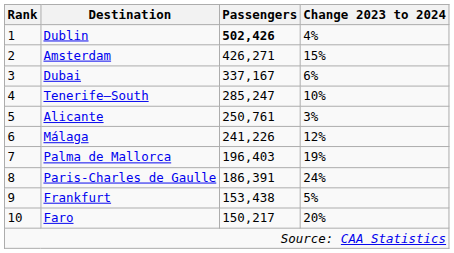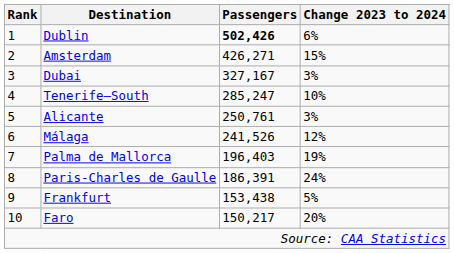 <table class="wikitable sortable" style="width:align">
 <tr>
 <th>Rank</th>
 <th>Destination</th>
 <th>Passengers</th>
 <th>Change 2023 to 2024</th>
 </tr>
 <tr>
 <td>1</td>
 <td><a href='#'>Dublin</a></td>
 <td><strong>502,426</strong></td>
-<td> 4%</td>
+<td> 6%</td>
 </tr>
 <tr>
 <td>2</td>
 <td><a href='#'>Amsterdam</a></td>
 <td>426,271</td>
 <td> 15%</td>
 </tr>
 <tr>
 <td>3</td>
 <td><a href='#'>Dubai</a></td>
-<td>337,167</td>
-<td> 6%</td>
+<td>327,167</td>
+<td> 3%</td>
 </tr>
 <tr>
 <td>4</td>
 <td><a href='#'>Tenerife–South</a></td>
 <td>285,247</td>
 <td> 10%</td>
 </tr>
 <tr>
 <td>5</td>
 <td><a href='#'>Alicante</a></td>
 <td>250,761</td>
 <td> 3%</td>
 </tr>
 <tr>
 <td>6</td>
 <td><a href='#'>Málaga</a></td>
-<td>241,226</td>
+<td>241,526</td>
 <td> 12%</td>
 </tr>
 <tr>
 <td>7</td>
 <td><a href='#'>Palma de Mallorca</a></td>
 <td>196,403</td>
 <td> 19%</td>
 </tr>
 <tr>
 <td>8</td>
 <td><a href='#'>Paris-Charles de Gaulle</a></td>
 <td>186,391</td>
 <td> 24%</td>
 </tr>
 <tr>
 <td>9</td>
 <td><a href='#'>Frankfurt</a></td>
 <td>153,438</td>
 <td> 5%</td>
 </tr>
 <tr>
 <td>10</td>
 <td><a href='#'>Faro</a></td>
 <td>150,217</td>
 <td> 20%</td>
 </tr>
 <tr class="sortbottom">
 <td colspan="4" style="text-align:right;"><em>Source: <a href='#'>CAA Statistics</a></em></td>
 </tr>
 </table>
